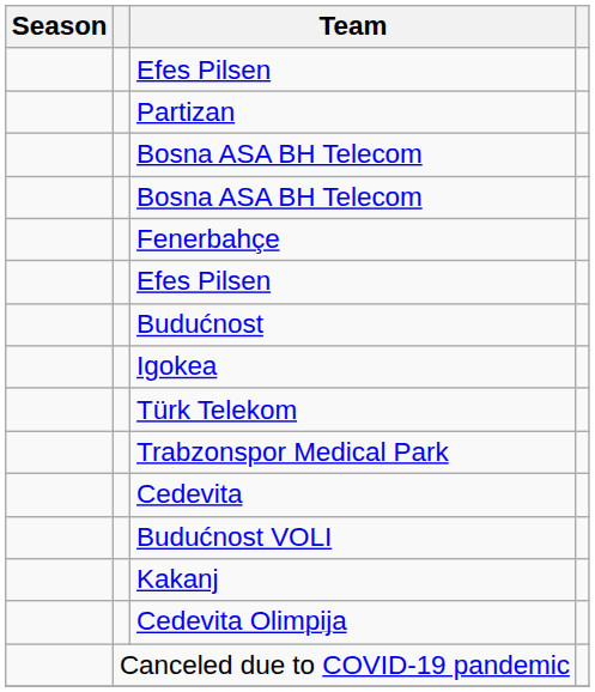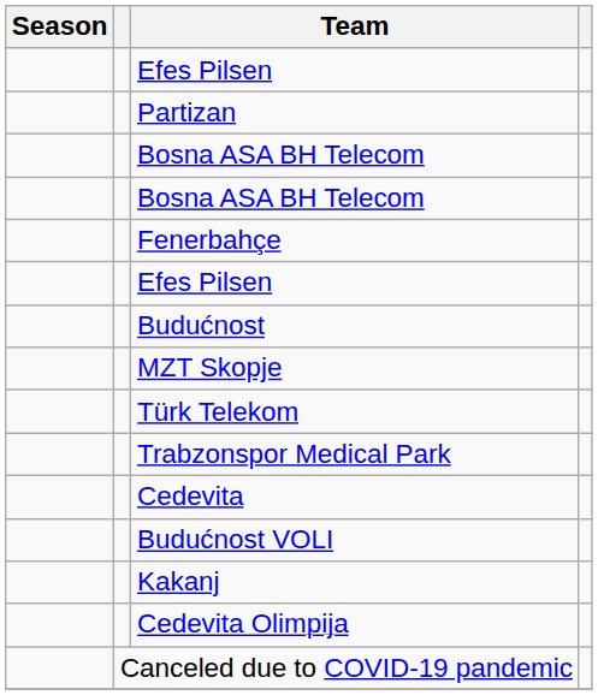 <table class="wikitable">
 <tr>
 <th>Season</th>
 <th></th>
 <th>Team</th>
 <th></th>
 </tr>
 <tr>
 <td></td>
 <td></td>
 <td><a href='#'>Efes Pilsen</a></td>
 <td></td>
 </tr>
 <tr>
 <td></td>
 <td></td>
 <td><a href='#'>Partizan</a></td>
 <td></td>
 </tr>
 <tr>
 <td></td>
 <td></td>
 <td><a href='#'>Bosna ASA BH Telecom</a></td>
 <td></td>
 </tr>
 <tr>
 <td></td>
 <td></td>
 <td><a href='#'>Bosna ASA BH Telecom</a></td>
 <td></td>
 </tr>
 <tr>
 <td></td>
 <td></td>
 <td><a href='#'>Fenerbahçe</a></td>
 <td></td>
 </tr>
 <tr>
 <td></td>
 <td></td>
 <td><a href='#'>Efes Pilsen</a></td>
 <td></td>
 </tr>
 <tr>
 <td></td>
 <td></td>
 <td><a href='#'>Budućnost</a></td>
 <td></td>
 </tr>
 <tr>
 <td></td>
 <td></td>
-<td><a href='#'>Igokea</a></td>
+<td><a href='#'>MZT Skopje</a></td>
 <td></td>
 </tr>
 <tr>
 <td></td>
 <td></td>
 <td><a href='#'>Türk Telekom</a></td>
 <td></td>
 </tr>
 <tr>
 <td></td>
 <td></td>
 <td><a href='#'>Trabzonspor Medical Park</a></td>
 <td></td>
 </tr>
 <tr>
 <td></td>
 <td></td>
 <td><a href='#'>Cedevita</a></td>
 <td></td>
 </tr>
 <tr>
 <td></td>
 <td></td>
 <td><a href='#'>Budućnost VOLI</a></td>
 <td></td>
 </tr>
 <tr>
 <td></td>
 <td></td>
 <td><a href='#'>Kakanj</a></td>
 <td></td>
 </tr>
 <tr>
 <td></td>
 <td></td>
 <td><a href='#'>Cedevita Olimpija</a></td>
 <td></td>
 </tr>
 <tr>
 <td></td>
 <td colspan=2>Canceled due to <a href='#'>COVID-19 pandemic</a></td>
 <td></td>
 </tr>
 <tr>
 </tr>
 </table>
